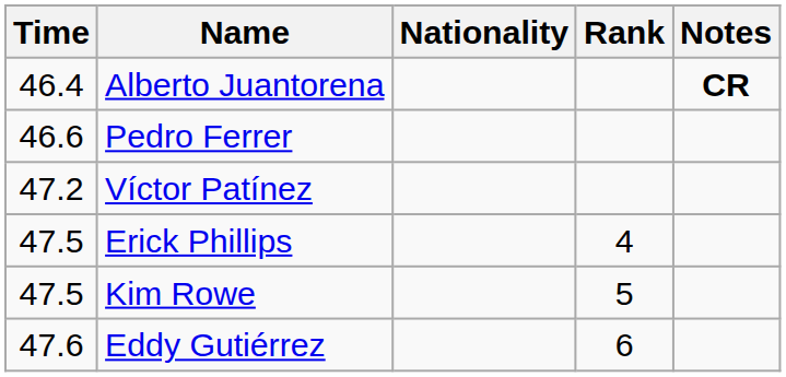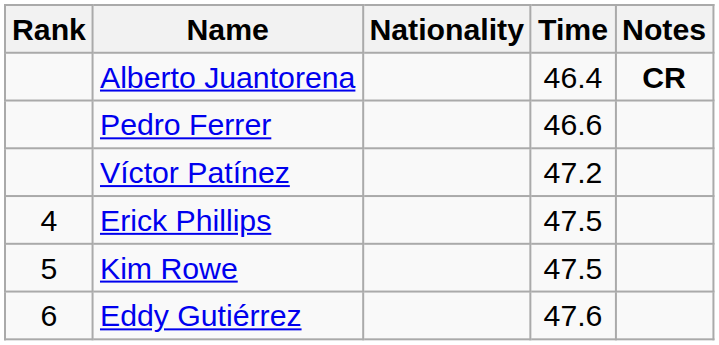 <table class="wikitable sortable" style="text-align:center;font-size:95%">
 <tr>
-<th>Time</th>
+<th>Rank</th>
 <th>Name</th>
 <th>Nationality</th>
-<th>Rank</th>
+<th>Time</th>
 <th>Notes</th>
 </tr>
 <tr>
-<td>46.4</td>
+<td></td>
 <td align=left><a href='#'>Alberto Juantorena</a></td>
 <td align=left></td>
-<td></td>
+<td>46.4</td>
 <td><strong>CR</strong></td>
 </tr>
 <tr>
-<td>46.6</td>
+<td></td>
 <td align=left><a href='#'>Pedro Ferrer</a></td>
 <td align=left></td>
-<td></td>
+<td>46.6</td>
 <td></td>
 </tr>
 <tr>
-<td>47.2</td>
+<td></td>
 <td align=left><a href='#'>Víctor Patínez</a></td>
 <td align=left></td>
-<td></td>
+<td>47.2</td>
 <td></td>
 </tr>
 <tr>
-<td>47.5</td>
+<td>4</td>
 <td align=left><a href='#'>Erick Phillips</a></td>
 <td align=left></td>
-<td>4</td>
+<td>47.5</td>
 <td></td>
 </tr>
 <tr>
-<td>47.5</td>
+<td>5</td>
 <td align=left><a href='#'>Kim Rowe</a></td>
 <td align=left></td>
-<td>5</td>
+<td>47.5</td>
 <td></td>
 </tr>
 <tr>
-<td>47.6</td>
+<td>6</td>
 <td align=left><a href='#'>Eddy Gutiérrez</a></td>
 <td align=left></td>
-<td>6</td>
+<td>47.6</td>
 <td></td>
 </tr>
 </table>
